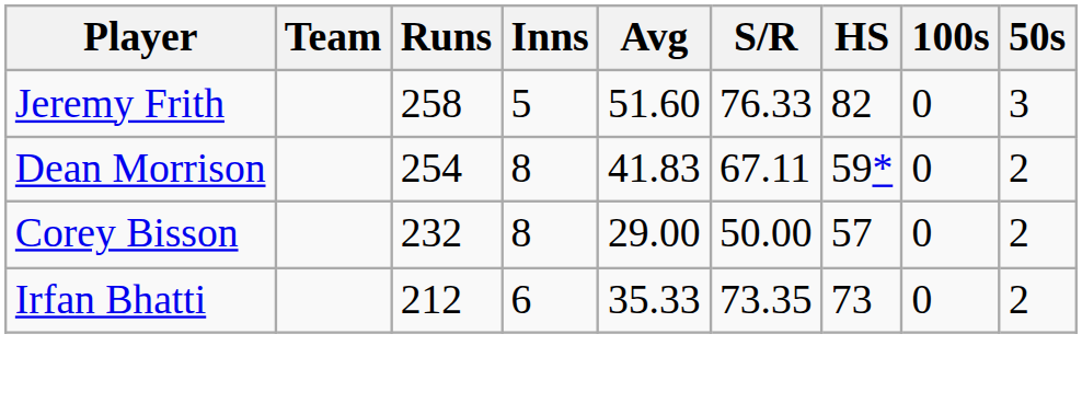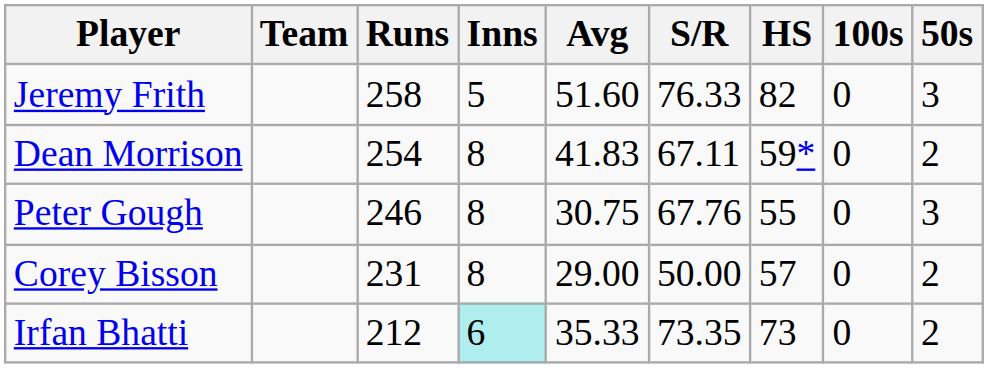 <table class="wikitable">
 <tr>
 <th>Player</th>
 <th>Team</th>
 <th>Runs</th>
 <th>Inns</th>
 <th>Avg</th>
 <th>S/R</th>
 <th>HS</th>
 <th>100s</th>
 <th>50s</th>
 </tr>
 <tr>
 <td><a href='#'>Jeremy Frith</a></td>
 <td></td>
 <td>258</td>
 <td>5</td>
 <td>51.60</td>
 <td>76.33</td>
 <td>82</td>
 <td>0</td>
 <td>3</td>
 </tr>
 <tr>
 <td><a href='#'>Dean Morrison</a></td>
 <td></td>
 <td>254</td>
 <td>8</td>
 <td>41.83</td>
 <td>67.11</td>
 <td>59<a href='#'>*</a></td>
 <td>0</td>
 <td>2</td>
 </tr>
 <tr>
+<td><a href='#'>Peter Gough</a></td>
+<td></td>
+<td>246</td>
+<td>8</td>
+<td>30.75</td>
+<td>67.76</td>
+<td>55</td>
+<td>0</td>
+<td>3</td>
+</tr>
+<tr>
 <td><a href='#'>Corey Bisson</a></td>
 <td></td>
-<td>232</td>
+<td>231</td>
 <td>8</td>
 <td>29.00</td>
 <td>50.00</td>
 <td>57</td>
 <td>0</td>
 <td>2</td>
 </tr>
 <tr>
 <td><a href='#'>Irfan Bhatti</a></td>
 <td></td>
 <td>212</td>
-<td>6</td>
+<td style="background: paleturquoise;">6</td>
 <td>35.33</td>
 <td>73.35</td>
 <td>73</td>
 <td>0</td>
 <td>2</td>
 </tr>
 </table>
